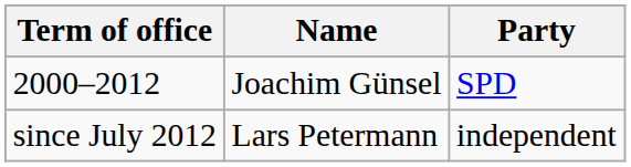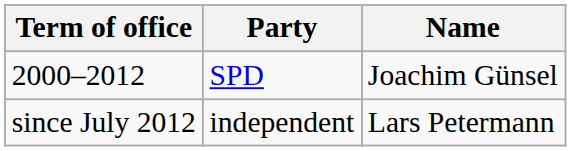 <table class="wikitable">
 <tr>
 <th>Term of office</th>
+<th>Party</th>
 <th>Name</th>
-<th>Party</th>
 </tr>
 <tr>
 <td>2000–2012</td>
+<td><a href='#'>SPD</a></td>
 <td>Joachim Günsel</td>
-<td><a href='#'>SPD</a></td>
 </tr>
 <tr>
 <td>since July 2012</td>
+<td>independent</td>
 <td>Lars Petermann</td>
-<td>independent</td>
 </tr>
 </table>
